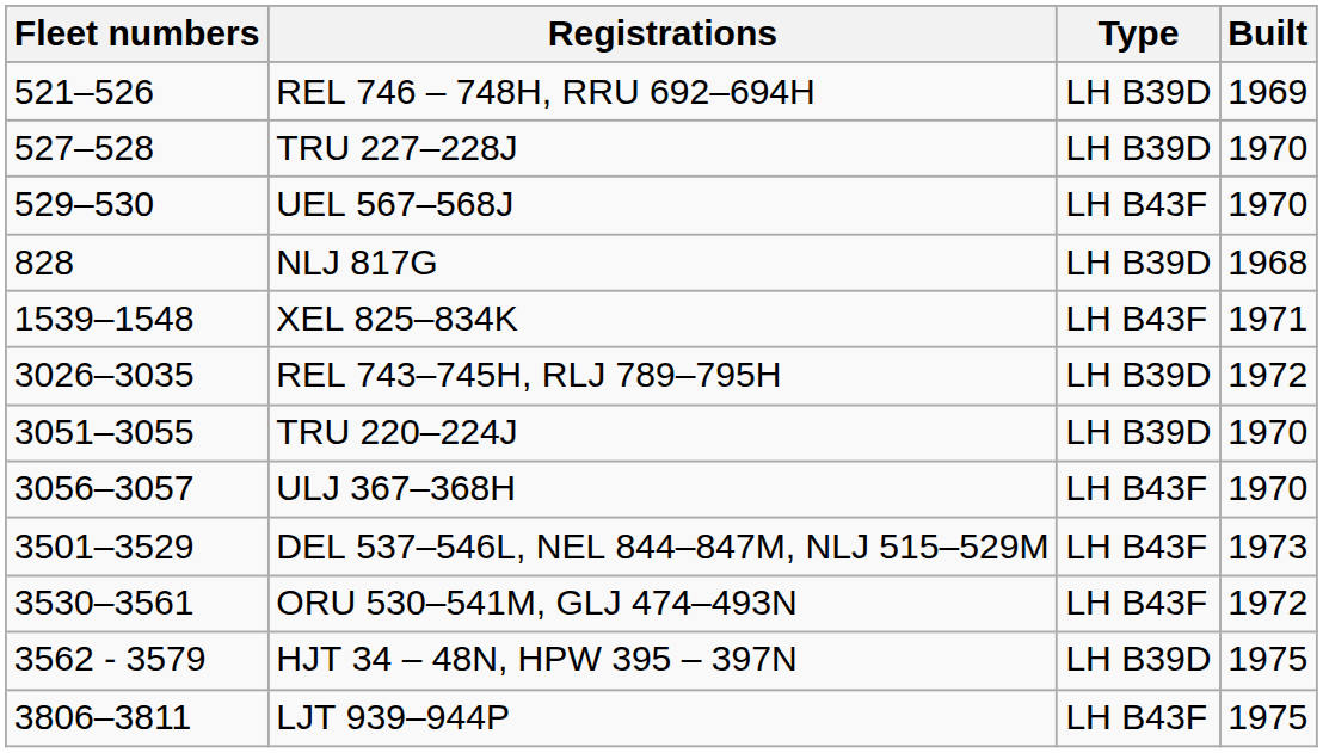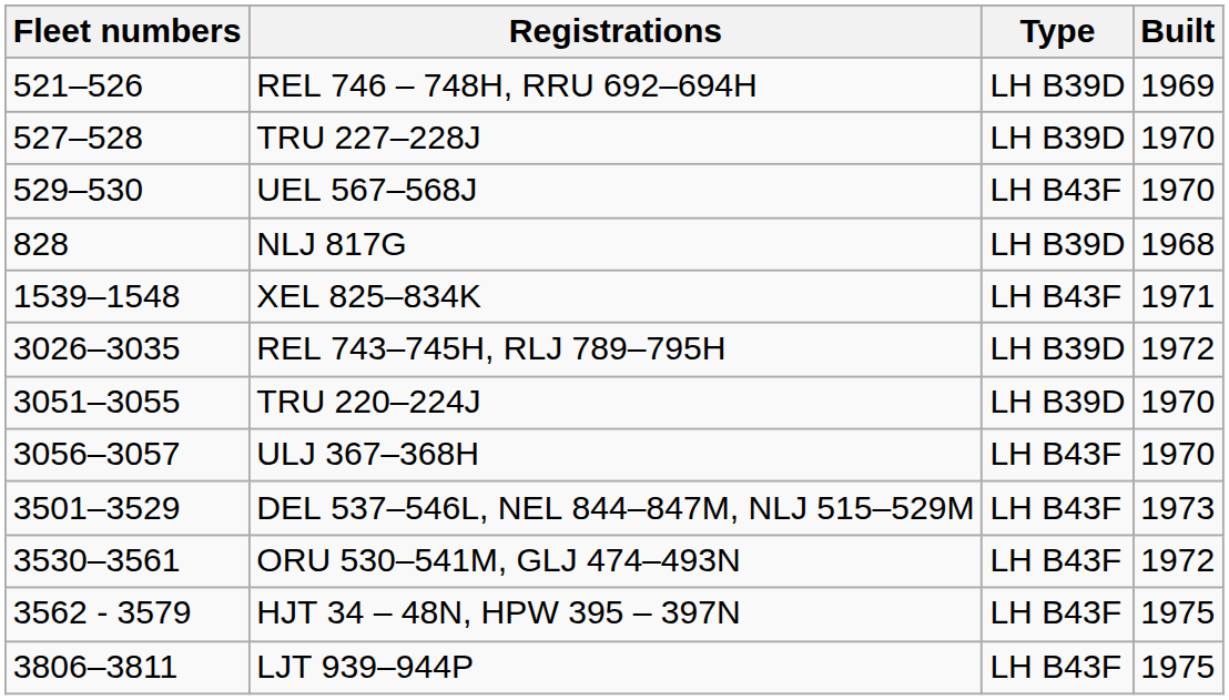 <table class="wikitable">
 <tr>
 <th>Fleet numbers</th>
 <th>Registrations</th>
 <th>Type</th>
 <th>Built</th>
 </tr>
 <tr>
 <td>521–526</td>
 <td>REL 746 – 748H, RRU 692–694H</td>
 <td>LH B39D</td>
 <td>1969</td>
 </tr>
 <tr>
 <td>527–528</td>
 <td>TRU 227–228J</td>
 <td>LH B39D</td>
 <td>1970</td>
 </tr>
 <tr>
 <td>529–530</td>
 <td>UEL 567–568J</td>
 <td>LH B43F</td>
 <td>1970</td>
 </tr>
 <tr>
 <td>828</td>
 <td>NLJ 817G</td>
 <td>LH B39D</td>
 <td>1968</td>
 </tr>
 <tr>
 <td>1539–1548</td>
 <td>XEL 825–834K</td>
 <td>LH B43F</td>
 <td>1971</td>
 </tr>
 <tr>
 <td>3026–3035</td>
 <td>REL 743–745H, RLJ 789–795H</td>
 <td>LH B39D</td>
 <td>1972</td>
 </tr>
 <tr>
 <td>3051–3055</td>
 <td>TRU 220–224J</td>
 <td>LH B39D</td>
 <td>1970</td>
 </tr>
 <tr>
 <td>3056–3057</td>
 <td>ULJ 367–368H</td>
 <td>LH B43F</td>
 <td>1970</td>
 </tr>
 <tr>
 <td>3501–3529</td>
 <td>DEL 537–546L, NEL 844–847M, NLJ 515–529M</td>
 <td>LH B43F</td>
 <td>1973</td>
 </tr>
 <tr>
 <td>3530–3561</td>
 <td>ORU 530–541M, GLJ 474–493N</td>
 <td>LH B43F</td>
 <td>1972</td>
 </tr>
 <tr>
 <td>3562 - 3579</td>
 <td>HJT 34 – 48N, HPW 395 – 397N</td>
-<td>LH B39D</td>
+<td>LH B43F</td>
 <td>1975</td>
 </tr>
 <tr>
 <td>3806–3811</td>
 <td>LJT 939–944P</td>
 <td>LH B43F</td>
 <td>1975</td>
 </tr>
 </table>
